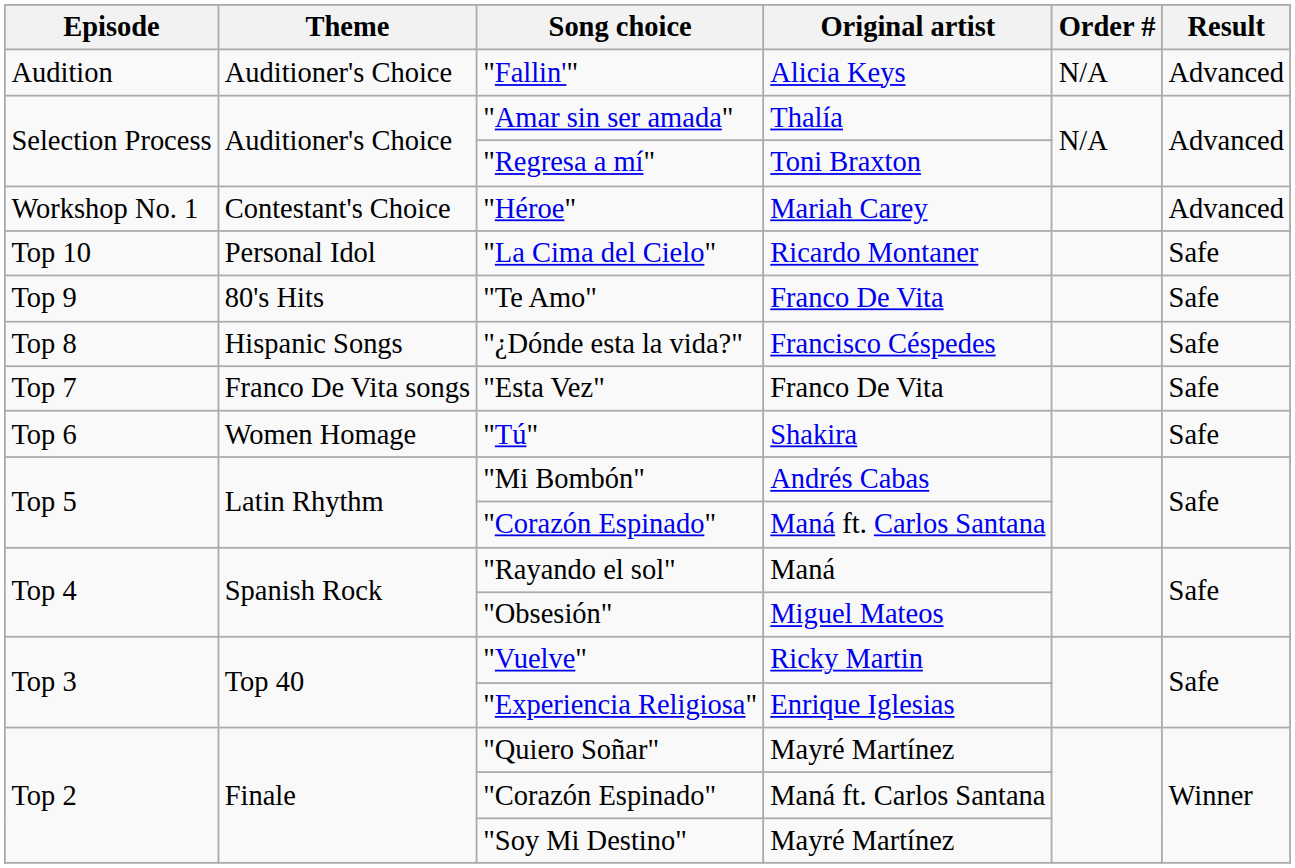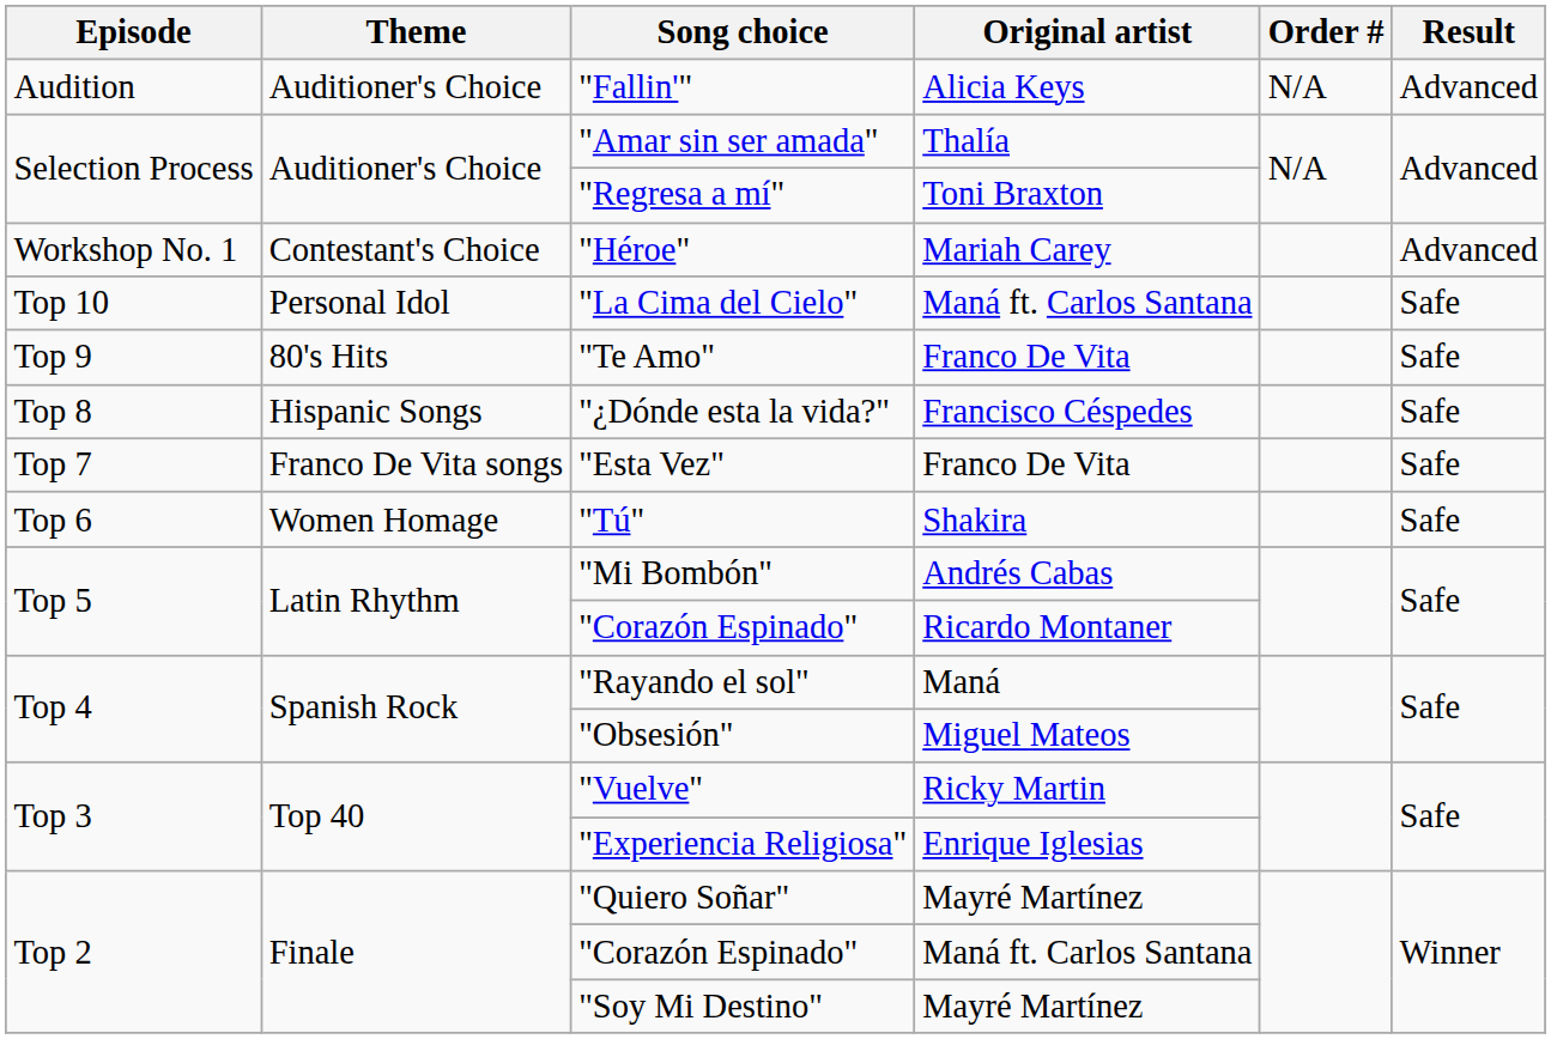 <table class="wikitable">
 <tr>
 <th>Episode</th>
 <th>Theme</th>
 <th>Song choice</th>
 <th>Original artist</th>
 <th>Order #</th>
 <th>Result</th>
 </tr>
 <tr>
 <td>Audition</td>
 <td>Auditioner's Choice</td>
 <td>"<a href='#'>Fallin'</a>"</td>
 <td><a href='#'>Alicia Keys</a></td>
 <td>N/A</td>
 <td>Advanced</td>
 </tr>
 <tr>
 <td rowspan="2">Selection Process</td>
 <td rowspan="2">Auditioner's Choice</td>
 <td>"<a href='#'>Amar sin ser amada</a>"</td>
 <td><a href='#'>Thalía</a></td>
 <td rowspan="2">N/A</td>
 <td rowspan="2">Advanced</td>
 </tr>
 <tr>
 <td>"<a href='#'>Regresa a mí</a>"</td>
 <td><a href='#'>Toni Braxton</a></td>
 </tr>
 <tr>
 <td>Workshop No. 1</td>
 <td>Contestant's Choice</td>
 <td>"<a href='#'>Héroe</a>"</td>
 <td><a href='#'>Mariah Carey</a></td>
 <td></td>
 <td>Advanced</td>
 </tr>
 <tr>
 <td>Top 10</td>
 <td>Personal Idol</td>
 <td>"<a href='#'>La Cima del Cielo</a>"</td>
-<td><a href='#'>Ricardo Montaner</a></td>
+<td><a href='#'>Maná</a> ft. <a href='#'>Carlos Santana</a></td>
 <td></td>
 <td>Safe</td>
 </tr>
 <tr>
 <td>Top 9</td>
 <td>80's Hits</td>
 <td>"Te Amo"</td>
 <td><a href='#'>Franco De Vita</a></td>
 <td></td>
 <td>Safe</td>
 </tr>
 <tr>
 <td>Top 8</td>
 <td>Hispanic Songs</td>
 <td>"¿Dónde esta la vida?"</td>
 <td><a href='#'>Francisco Céspedes</a></td>
 <td></td>
 <td>Safe</td>
 </tr>
 <tr>
 <td>Top 7</td>
 <td>Franco De Vita songs</td>
 <td>"Esta Vez"</td>
 <td>Franco De Vita</td>
 <td></td>
 <td>Safe</td>
 </tr>
 <tr>
 <td>Top 6</td>
 <td>Women Homage</td>
 <td>"<a href='#'>Tú</a>"</td>
 <td><a href='#'>Shakira</a></td>
 <td></td>
 <td>Safe</td>
 </tr>
 <tr>
 <td rowspan="2">Top 5</td>
 <td rowspan="2">Latin Rhythm</td>
 <td>"Mi Bombón"</td>
 <td><a href='#'>Andrés Cabas</a></td>
 <td rowspan="2"></td>
 <td rowspan="2">Safe</td>
 </tr>
 <tr>
 <td>"<a href='#'>Corazón Espinado</a>"</td>
-<td><a href='#'>Maná</a> ft. <a href='#'>Carlos Santana</a></td>
+<td><a href='#'>Ricardo Montaner</a></td>
 </tr>
 <tr>
 <td rowspan="2">Top 4</td>
 <td rowspan="2">Spanish Rock</td>
 <td>"Rayando el sol"</td>
 <td>Maná</td>
 <td rowspan="2"></td>
 <td rowspan="2">Safe</td>
 </tr>
 <tr>
 <td>"Obsesión"</td>
 <td><a href='#'>Miguel Mateos</a></td>
 </tr>
 <tr>
 <td rowspan="2">Top 3</td>
 <td rowspan="2">Top 40</td>
 <td>"<a href='#'>Vuelve</a>"</td>
 <td><a href='#'>Ricky Martin</a></td>
 <td rowspan="2"></td>
 <td rowspan="2">Safe</td>
 </tr>
 <tr>
 <td>"<a href='#'>Experiencia Religiosa</a>"</td>
 <td><a href='#'>Enrique Iglesias</a></td>
 </tr>
 <tr>
 <td rowspan="3">Top 2</td>
 <td rowspan="3">Finale</td>
 <td>"Quiero Soñar"</td>
 <td>Mayré Martínez</td>
 <td rowspan="3"></td>
 <td rowspan="3">Winner</td>
 </tr>
 <tr>
 <td>"Corazón Espinado"</td>
 <td>Maná ft. Carlos Santana</td>
 </tr>
 <tr>
 <td>"Soy Mi Destino"</td>
 <td>Mayré Martínez</td>
 </tr>
 </table>
